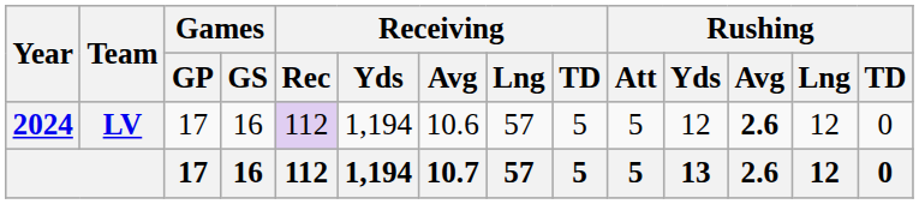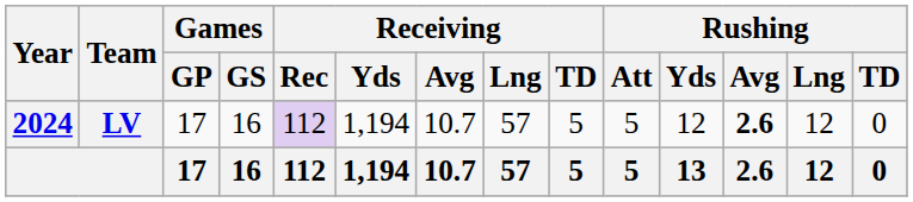 <table class= "wikitable" style="text-align:center;">
 <tr>
 <th rowspan="2">Year</th>
 <th rowspan="2">Team</th>
 <th colspan="2">Games</th>
 <th colspan="5">Receiving</th>
 <th colspan="5">Rushing</th>
 </tr>
 <tr>
 <th>GP</th>
 <th>GS</th>
 <th>Rec</th>
 <th>Yds</th>
 <th>Avg</th>
 <th>Lng</th>
 <th>TD</th>
 <th>Att</th>
 <th>Yds</th>
 <th>Avg</th>
 <th>Lng</th>
 <th>TD</th>
 </tr>
 <tr>
 <th><a href='#'>2024</a></th>
 <th><a href='#'>LV</a></th>
 <td>17</td>
 <td>16</td>
 <td style="background:#e0cef2;">112</td>
 <td>1,194</td>
-<td>10.6</td>
+<td>10.7</td>
 <td>57</td>
 <td>5</td>
 <td>5</td>
 <td>12</td>
 <td><strong>2.6</strong></td>
 <td>12</td>
 <td>0</td>
 </tr>
 <tr>
 <th colspan="2"></th>
 <th>17</th>
 <th>16</th>
 <th>112</th>
 <th>1,194</th>
 <th>10.7</th>
 <th>57</th>
 <th>5</th>
 <th>5</th>
 <th>13</th>
 <th>2.6</th>
 <th>12</th>
 <th>0</th>
 </tr>
 </table>
